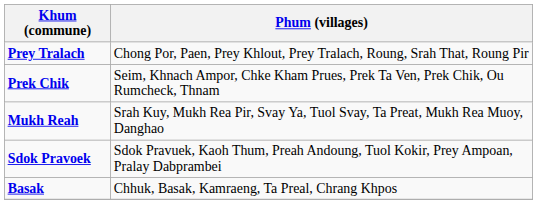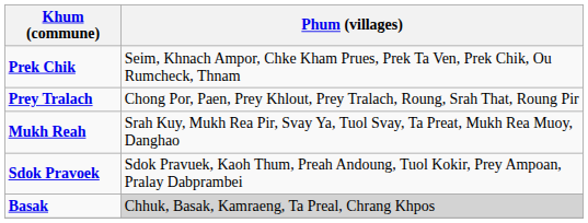 <table class="wikitable">
 <tr>
 <th><a href='#'>Khum</a> (commune)</th>
 <th><a href='#'>Phum</a> (villages)</th>
 </tr>
 <tr>
+<td><strong><a href='#'>Prek Chik</a> </strong></td>
+<td>Seim, Khnach Ampor, Chke Kham Prues, Prek Ta Ven, Prek Chik, Ou Rumcheck, Thnam</td>
+</tr>
+<tr>
 <td><strong><a href='#'>Prey Tralach</a> </strong></td>
 <td>Chong Por, Paen, Prey Khlout, Prey Tralach, Roung, Srah That, Roung Pir</td>
-</tr>
-<tr>
-<td><strong><a href='#'>Prek Chik</a> </strong></td>
-<td>Seim, Khnach Ampor, Chke Kham Prues, Prek Ta Ven, Prek Chik, Ou Rumcheck, Thnam</td>
 </tr>
 <tr>
 <td><strong><a href='#'>Mukh Reah</a> </strong></td>
 <td>Srah Kuy, Mukh Rea Pir, Svay Ya, Tuol Svay, Ta Preat, Mukh Rea Muoy, Danghao</td>
 </tr>
 <tr>
 <td><strong><a href='#'>Sdok Pravoek</a> </strong></td>
 <td>Sdok Pravuek, Kaoh Thum, Preah Andoung, Tuol Kokir, Prey Ampoan, Pralay Dabprambei</td>
 </tr>
 <tr>
 <td><strong><a href='#'>Basak</a> </strong></td>
-<td>Chhuk, Basak, Kamraeng, Ta Preal, Chrang Khpos</td>
+<td style="background: lightgrey;">Chhuk, Basak, Kamraeng, Ta Preal, Chrang Khpos</td>
 </tr>
 <tr>
 </tr>
 </table>
